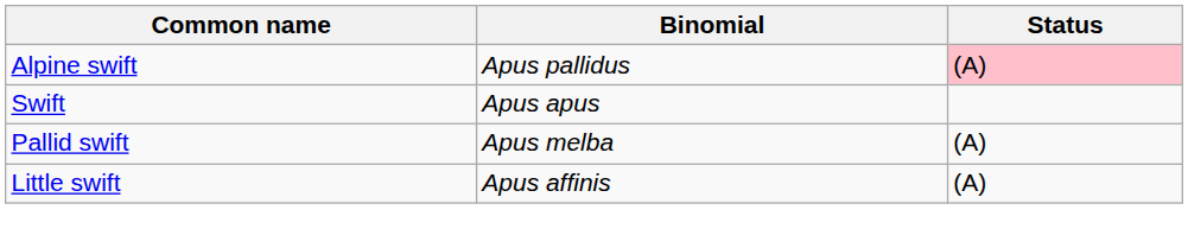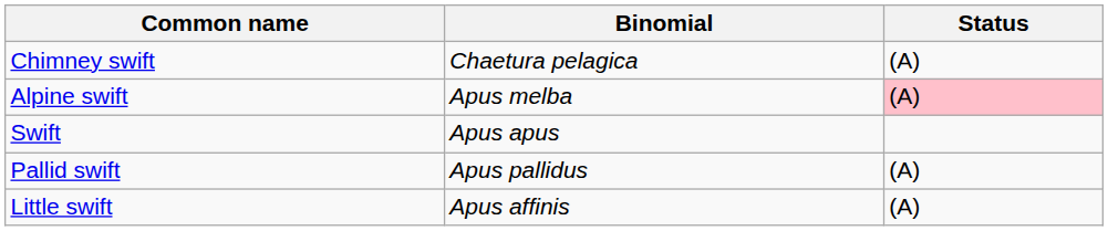 <table style="width:60%;" class="wikitable">
 <tr>
 <th width=40%>Common name</th>
 <th width=40%>Binomial</th>
 <th width=20%>Status</th>
 </tr>
 <tr>
+<td><a href='#'>Chimney swift</a></td>
+<td><em>Chaetura pelagica</em></td>
+<td>(A)</td>
+</tr>
+<tr>
 <td><a href='#'>Alpine swift</a></td>
-<td><em>Apus pallidus</em></td>
+<td><em>Apus melba</em></td>
 <td style="background: pink;">(A)</td>
 </tr>
 <tr>
 <td><a href='#'>Swift</a></td>
 <td><em>Apus apus</em></td>
 <td></td>
 </tr>
 <tr>
 <td><a href='#'>Pallid swift</a></td>
-<td><em>Apus melba</em></td>
+<td><em>Apus pallidus</em></td>
 <td>(A)</td>
 </tr>
 <tr>
 <td><a href='#'>Little swift</a></td>
 <td><em>Apus affinis</em></td>
 <td>(A)</td>
 </tr>
 </table>
